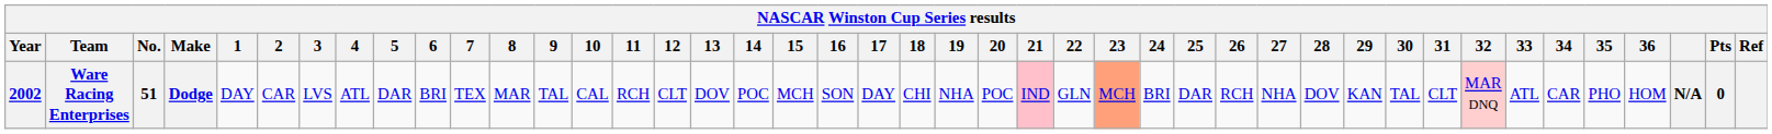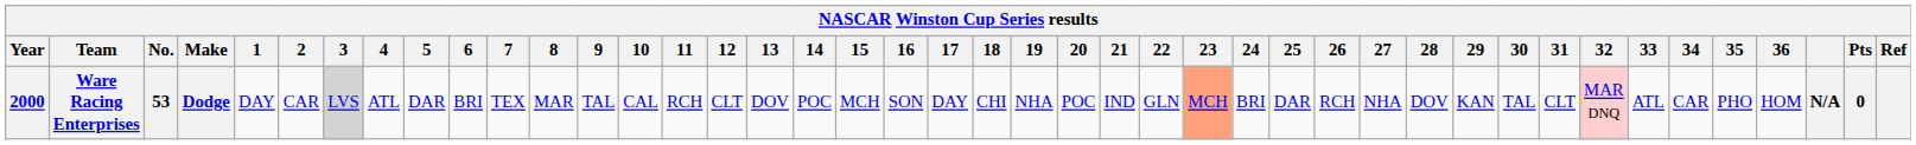 <table class="wikitable" style="text-align:center; font-size:75%">
 <tr>
 <th colspan=45><a href='#'>NASCAR</a> <a href='#'>Winston Cup Series</a> results</th>
 </tr>
 <tr>
 <th>Year</th>
 <th>Team</th>
 <th>No.</th>
 <th>Make</th>
 <th>1</th>
 <th>2</th>
 <th>3</th>
 <th>4</th>
 <th>5</th>
 <th>6</th>
 <th>7</th>
 <th>8</th>
 <th>9</th>
 <th>10</th>
 <th>11</th>
 <th>12</th>
 <th>13</th>
 <th>14</th>
 <th>15</th>
 <th>16</th>
 <th>17</th>
 <th>18</th>
 <th>19</th>
 <th>20</th>
 <th>21</th>
 <th>22</th>
 <th>23</th>
 <th>24</th>
 <th>25</th>
 <th>26</th>
 <th>27</th>
 <th>28</th>
 <th>29</th>
 <th>30</th>
 <th>31</th>
 <th>32</th>
 <th>33</th>
 <th>34</th>
 <th>35</th>
 <th>36</th>
 <th></th>
 <th>Pts</th>
 <th>Ref</th>
 </tr>
 <tr>
-<th><a href='#'>2002</a></th>
+<th><a href='#'>2000</a></th>
 <th><a href='#'>Ware Racing Enterprises</a></th>
-<th>51</th>
+<th>53</th>
 <th><a href='#'>Dodge</a></th>
 <td><a href='#'>DAY</a></td>
 <td><a href='#'>CAR</a></td>
-<td><a href='#'>LVS</a></td>
+<td style="background: lightgrey;"><a href='#'>LVS</a></td>
 <td><a href='#'>ATL</a></td>
 <td><a href='#'>DAR</a></td>
 <td><a href='#'>BRI</a></td>
 <td><a href='#'>TEX</a></td>
 <td><a href='#'>MAR</a></td>
 <td><a href='#'>TAL</a></td>
 <td><a href='#'>CAL</a></td>
 <td><a href='#'>RCH</a></td>
 <td><a href='#'>CLT</a></td>
 <td><a href='#'>DOV</a></td>
 <td><a href='#'>POC</a></td>
 <td><a href='#'>MCH</a></td>
 <td><a href='#'>SON</a></td>
 <td><a href='#'>DAY</a></td>
 <td><a href='#'>CHI</a></td>
 <td><a href='#'>NHA</a></td>
 <td><a href='#'>POC</a></td>
-<td style="background: pink;"><a href='#'>IND</a></td>
+<td><a href='#'>IND</a></td>
 <td><a href='#'>GLN</a></td>
 <td style="background: lightsalmon;"><a href='#'>MCH</a></td>
 <td><a href='#'>BRI</a></td>
 <td><a href='#'>DAR</a></td>
 <td><a href='#'>RCH</a></td>
 <td><a href='#'>NHA</a></td>
 <td><a href='#'>DOV</a></td>
 <td><a href='#'>KAN</a></td>
 <td><a href='#'>TAL</a></td>
 <td><a href='#'>CLT</a></td>
 <td style="background:#FFCFCF;"><a href='#'>MAR</a><br><small>DNQ</small></td>
 <td><a href='#'>ATL</a></td>
 <td><a href='#'>CAR</a></td>
 <td><a href='#'>PHO</a></td>
 <td><a href='#'>HOM</a></td>
 <th>N/A</th>
 <th>0</th>
 <th></th>
 </tr>
 </table>
